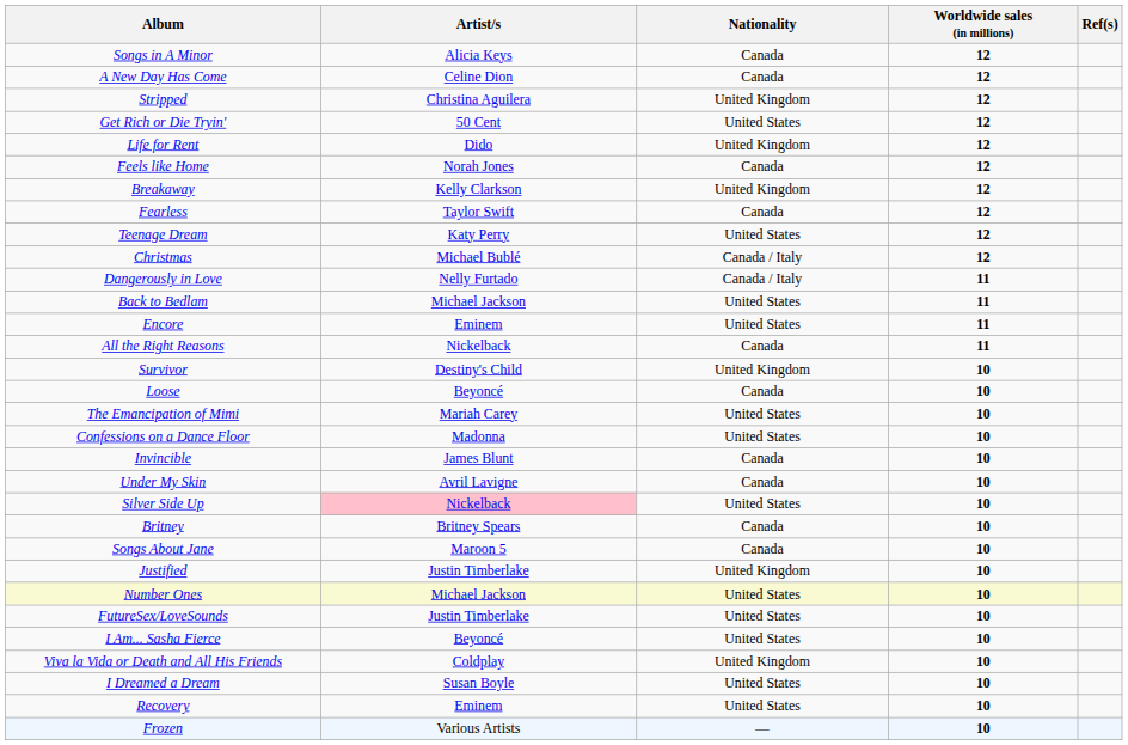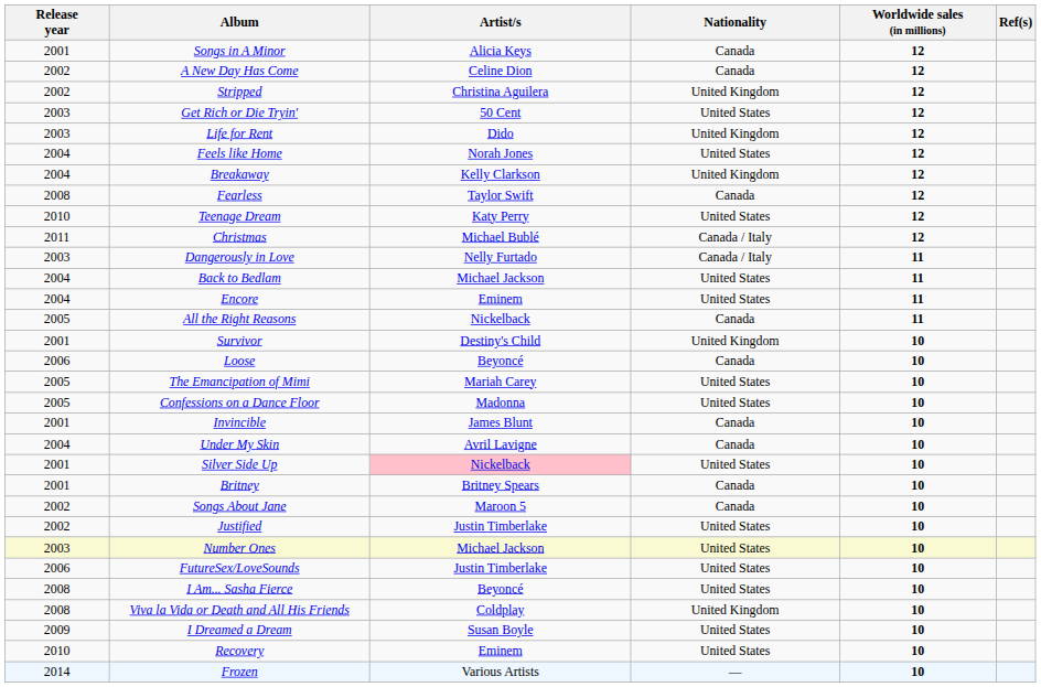 <table class="wikitable sortable" style="width:100%; text-align:center;">
 <tr>
+<th style="width:10%;">Release<br>year</th>
 <th style="width:25%;">Album</th>
 <th style="width:25%;">Artist/s</th>
 <th style="width:20%;">Nationality</th>
 <th style="width:15%;">Worldwide sales<br><small>(in millions)</small></th>
 <th style="width:1%;">Ref(s)</th>
 </tr>
 <tr>
+<td>2001</td>
 <td><em><a href='#'>Songs in A Minor</a></em></td>
 <td><a href='#'>Alicia Keys</a></td>
 <td>Canada</td>
 <td><strong>12</strong></td>
 <td></td>
 </tr>
 <tr>
+<td>2002</td>
 <td><em><a href='#'>A New Day Has Come</a></em></td>
 <td><a href='#'>Celine Dion</a></td>
 <td>Canada</td>
 <td><strong>12</strong></td>
 <td></td>
 </tr>
 <tr>
+<td>2002</td>
 <td><em><a href='#'>Stripped</a></em></td>
 <td><a href='#'>Christina Aguilera</a></td>
 <td>United Kingdom</td>
 <td><strong>12</strong></td>
 <td></td>
 </tr>
 <tr>
+<td>2003</td>
 <td><em><a href='#'>Get Rich or Die Tryin'</a></em></td>
 <td><a href='#'>50 Cent</a></td>
 <td>United States</td>
 <td><strong>12</strong></td>
 <td></td>
 </tr>
 <tr>
+<td>2003</td>
 <td><em><a href='#'>Life for Rent</a></em></td>
 <td><a href='#'>Dido</a></td>
 <td>United Kingdom</td>
 <td><strong>12</strong></td>
 <td></td>
 </tr>
 <tr>
+<td>2004</td>
 <td><em><a href='#'>Feels like Home</a></em></td>
 <td><a href='#'>Norah Jones</a></td>
-<td>Canada</td>
+<td>United States</td>
 <td><strong>12</strong></td>
 <td></td>
 </tr>
 <tr>
+<td>2004</td>
 <td><em><a href='#'>Breakaway</a></em></td>
 <td><a href='#'>Kelly Clarkson</a></td>
 <td>United Kingdom</td>
 <td><strong>12</strong></td>
 <td></td>
 </tr>
 <tr>
+<td>2008</td>
 <td><em><a href='#'>Fearless</a></em></td>
 <td><a href='#'>Taylor Swift</a></td>
 <td>Canada</td>
 <td><strong>12</strong></td>
 <td></td>
 </tr>
 <tr>
+<td>2010</td>
 <td><em><a href='#'>Teenage Dream</a></em></td>
 <td><a href='#'>Katy Perry</a></td>
 <td>United States</td>
 <td><strong>12</strong></td>
 <td></td>
 </tr>
 <tr>
+<td>2011</td>
 <td><em><a href='#'>Christmas</a></em></td>
 <td><a href='#'>Michael Bublé</a></td>
 <td>Canada / Italy</td>
 <td><strong>12</strong></td>
 <td></td>
 </tr>
 <tr>
+<td>2003</td>
 <td><em><a href='#'>Dangerously in Love</a></em></td>
 <td><a href='#'>Nelly Furtado</a></td>
 <td>Canada / Italy</td>
 <td><strong>11</strong></td>
 <td></td>
 </tr>
 <tr>
+<td>2004</td>
 <td><em><a href='#'>Back to Bedlam</a></em></td>
 <td><a href='#'>Michael Jackson</a></td>
 <td>United States</td>
 <td><strong>11</strong></td>
 <td></td>
 </tr>
 <tr>
+<td>2004</td>
 <td><em><a href='#'>Encore</a></em></td>
 <td><a href='#'>Eminem</a></td>
 <td>United States</td>
 <td><strong>11</strong></td>
 <td></td>
 </tr>
 <tr>
+<td>2005</td>
 <td><em><a href='#'>All the Right Reasons</a></em></td>
 <td><a href='#'>Nickelback</a></td>
 <td>Canada</td>
 <td><strong>11</strong></td>
 <td></td>
 </tr>
 <tr>
+<td>2001</td>
 <td><em><a href='#'>Survivor</a></em></td>
 <td><a href='#'>Destiny's Child</a></td>
 <td>United Kingdom</td>
 <td><strong>10</strong></td>
 <td></td>
 </tr>
 <tr>
+<td>2006</td>
 <td><em><a href='#'>Loose</a></em></td>
 <td><a href='#'>Beyoncé</a></td>
 <td>Canada</td>
 <td><strong>10</strong></td>
 <td></td>
 </tr>
 <tr>
+<td>2005</td>
 <td><em><a href='#'>The Emancipation of Mimi</a></em></td>
 <td><a href='#'>Mariah Carey</a></td>
 <td>United States</td>
 <td><strong>10</strong></td>
 <td></td>
 </tr>
 <tr>
+<td>2005</td>
 <td><em><a href='#'>Confessions on a Dance Floor</a></em></td>
 <td><a href='#'>Madonna</a></td>
 <td>United States</td>
 <td><strong>10</strong></td>
 <td></td>
 </tr>
 <tr>
+<td>2001</td>
 <td><em><a href='#'>Invincible</a></em></td>
 <td><a href='#'>James Blunt</a></td>
 <td>Canada</td>
 <td><strong>10</strong></td>
 <td></td>
 </tr>
 <tr>
+<td>2004</td>
 <td><em><a href='#'>Under My Skin</a></em></td>
 <td><a href='#'>Avril Lavigne</a></td>
 <td>Canada</td>
 <td><strong>10</strong></td>
 <td></td>
 </tr>
 <tr>
+<td>2001</td>
 <td><em><a href='#'>Silver Side Up</a></em></td>
 <td style="background: pink;"><a href='#'>Nickelback</a></td>
 <td>United States</td>
 <td><strong>10</strong></td>
 <td></td>
 </tr>
 <tr>
+<td>2001</td>
 <td><em><a href='#'>Britney</a></em></td>
 <td><a href='#'>Britney Spears</a></td>
 <td>Canada</td>
 <td><strong>10</strong></td>
 <td></td>
 </tr>
 <tr>
+<td>2002</td>
 <td><em><a href='#'>Songs About Jane</a></em></td>
 <td><a href='#'>Maroon 5</a></td>
 <td>Canada</td>
 <td><strong>10</strong></td>
 <td></td>
 </tr>
 <tr>
+<td>2002</td>
 <td><em><a href='#'>Justified</a></em></td>
 <td><a href='#'>Justin Timberlake</a></td>
-<td>United Kingdom</td>
+<td>United States</td>
 <td><strong>10</strong></td>
 <td></td>
 </tr>
 <tr style="background:#FAFAD2">
+<td>2003</td>
 <td><em><a href='#'>Number Ones</a></em></td>
 <td><a href='#'>Michael Jackson</a></td>
 <td>United States</td>
 <td><strong>10</strong></td>
 <td></td>
 </tr>
 <tr>
+<td>2006</td>
 <td><em><a href='#'>FutureSex/LoveSounds</a></em></td>
 <td><a href='#'>Justin Timberlake</a></td>
 <td>United States</td>
 <td><strong>10</strong></td>
 <td></td>
 </tr>
 <tr>
+<td>2008</td>
 <td><em><a href='#'>I Am... Sasha Fierce</a></em></td>
 <td><a href='#'>Beyoncé</a></td>
 <td>United States</td>
 <td><strong>10</strong></td>
 <td></td>
 </tr>
 <tr>
+<td>2008</td>
 <td><em><a href='#'>Viva la Vida or Death and All His Friends</a></em></td>
 <td><a href='#'>Coldplay</a></td>
 <td>United Kingdom</td>
 <td><strong>10</strong></td>
 <td></td>
 </tr>
 <tr>
+<td>2009</td>
 <td><em><a href='#'>I Dreamed a Dream</a></em></td>
 <td><a href='#'>Susan Boyle</a></td>
 <td>United States</td>
 <td><strong>10</strong></td>
 <td></td>
 </tr>
 <tr>
+<td>2010</td>
 <td><em><a href='#'>Recovery</a></em></td>
 <td><a href='#'>Eminem</a></td>
 <td>United States</td>
 <td><strong>10</strong></td>
 <td></td>
 </tr>
 <tr style="background:#EEF7FF">
+<td>2014</td>
 <td><em><a href='#'>Frozen</a></em></td>
 <td>Various Artists</td>
 <td>—</td>
 <td><strong>10</strong></td>
 <td></td>
 </tr>
 </table>
